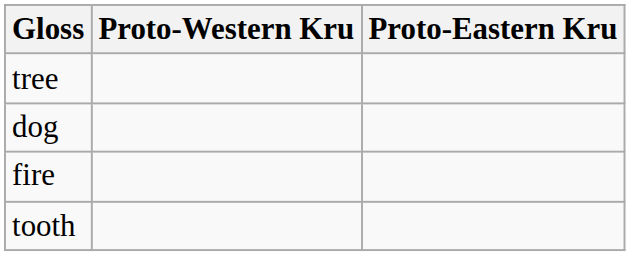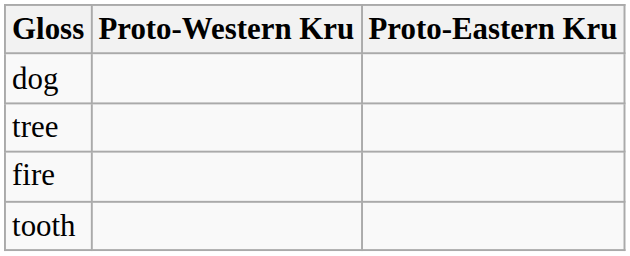 <table class="wikitable">
 <tr>
 <th>Gloss</th>
 <th>Proto-Western Kru</th>
 <th>Proto-Eastern Kru</th>
 </tr>
 <tr>
-<td>tree</td>
+<td>dog</td>
 <td></td>
 <td></td>
 </tr>
 <tr>
-<td>dog</td>
+<td>tree</td>
 <td></td>
 <td></td>
 </tr>
 <tr>
 <td>fire</td>
 <td></td>
 <td></td>
 </tr>
 <tr>
 <td>tooth</td>
 <td></td>
 <td></td>
 </tr>
 </table>
